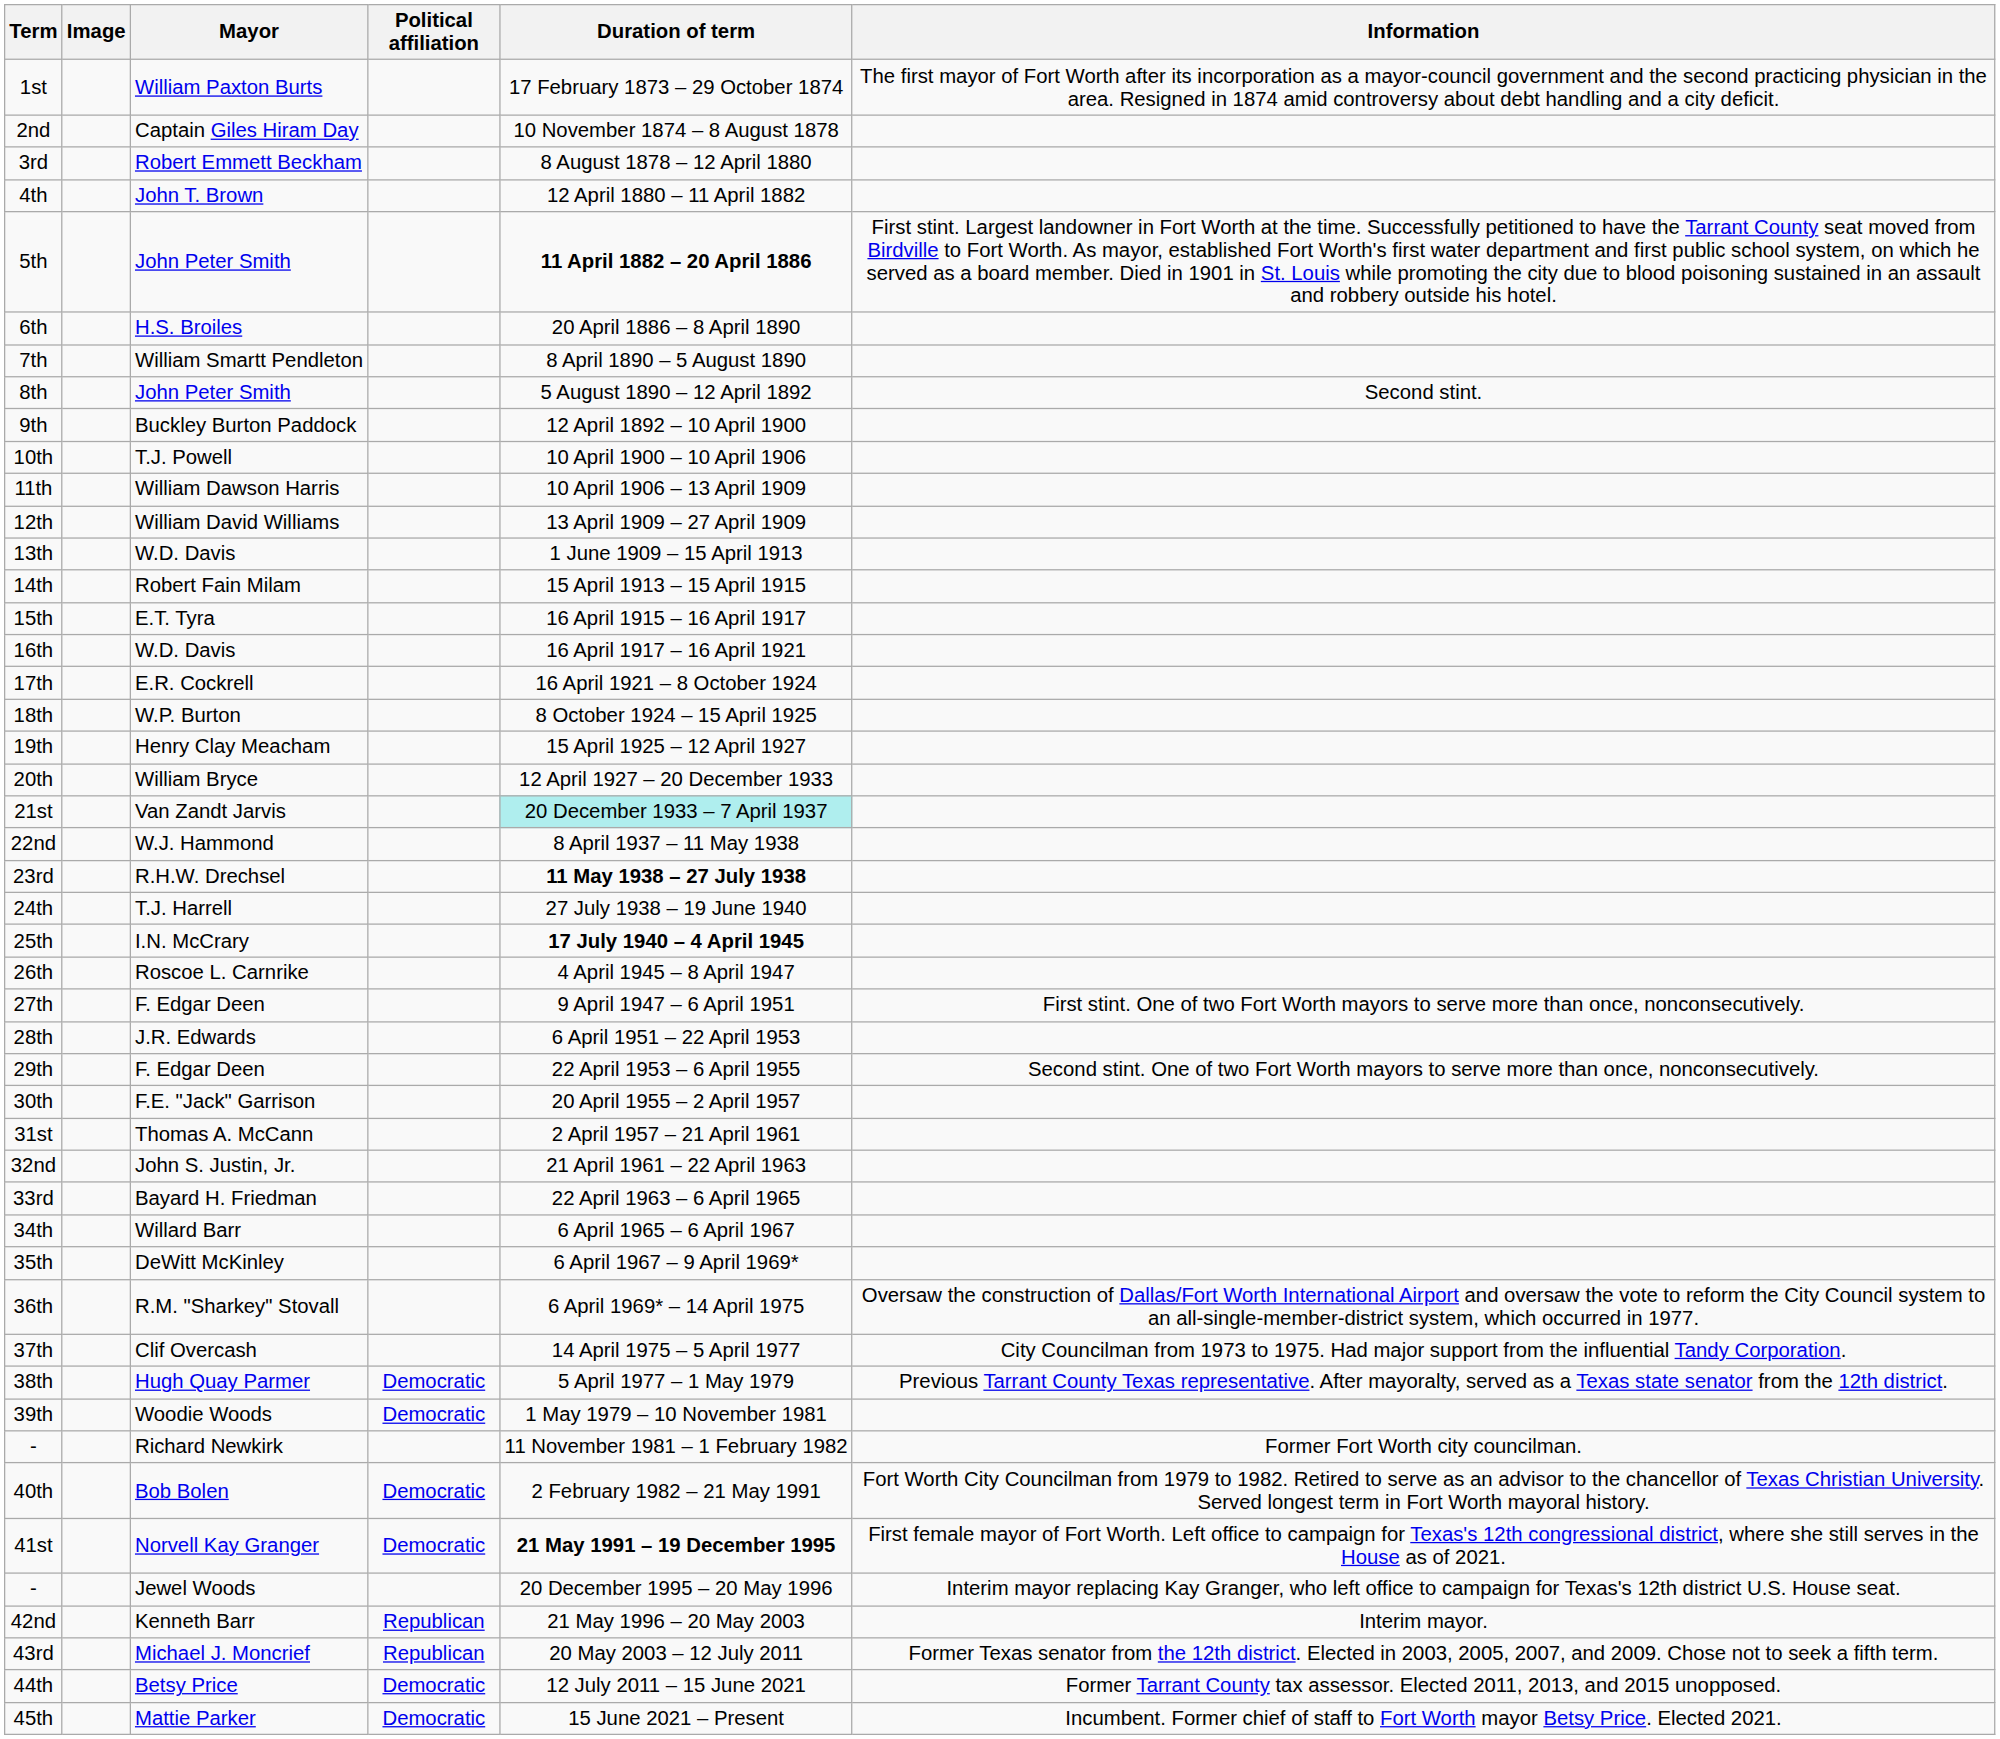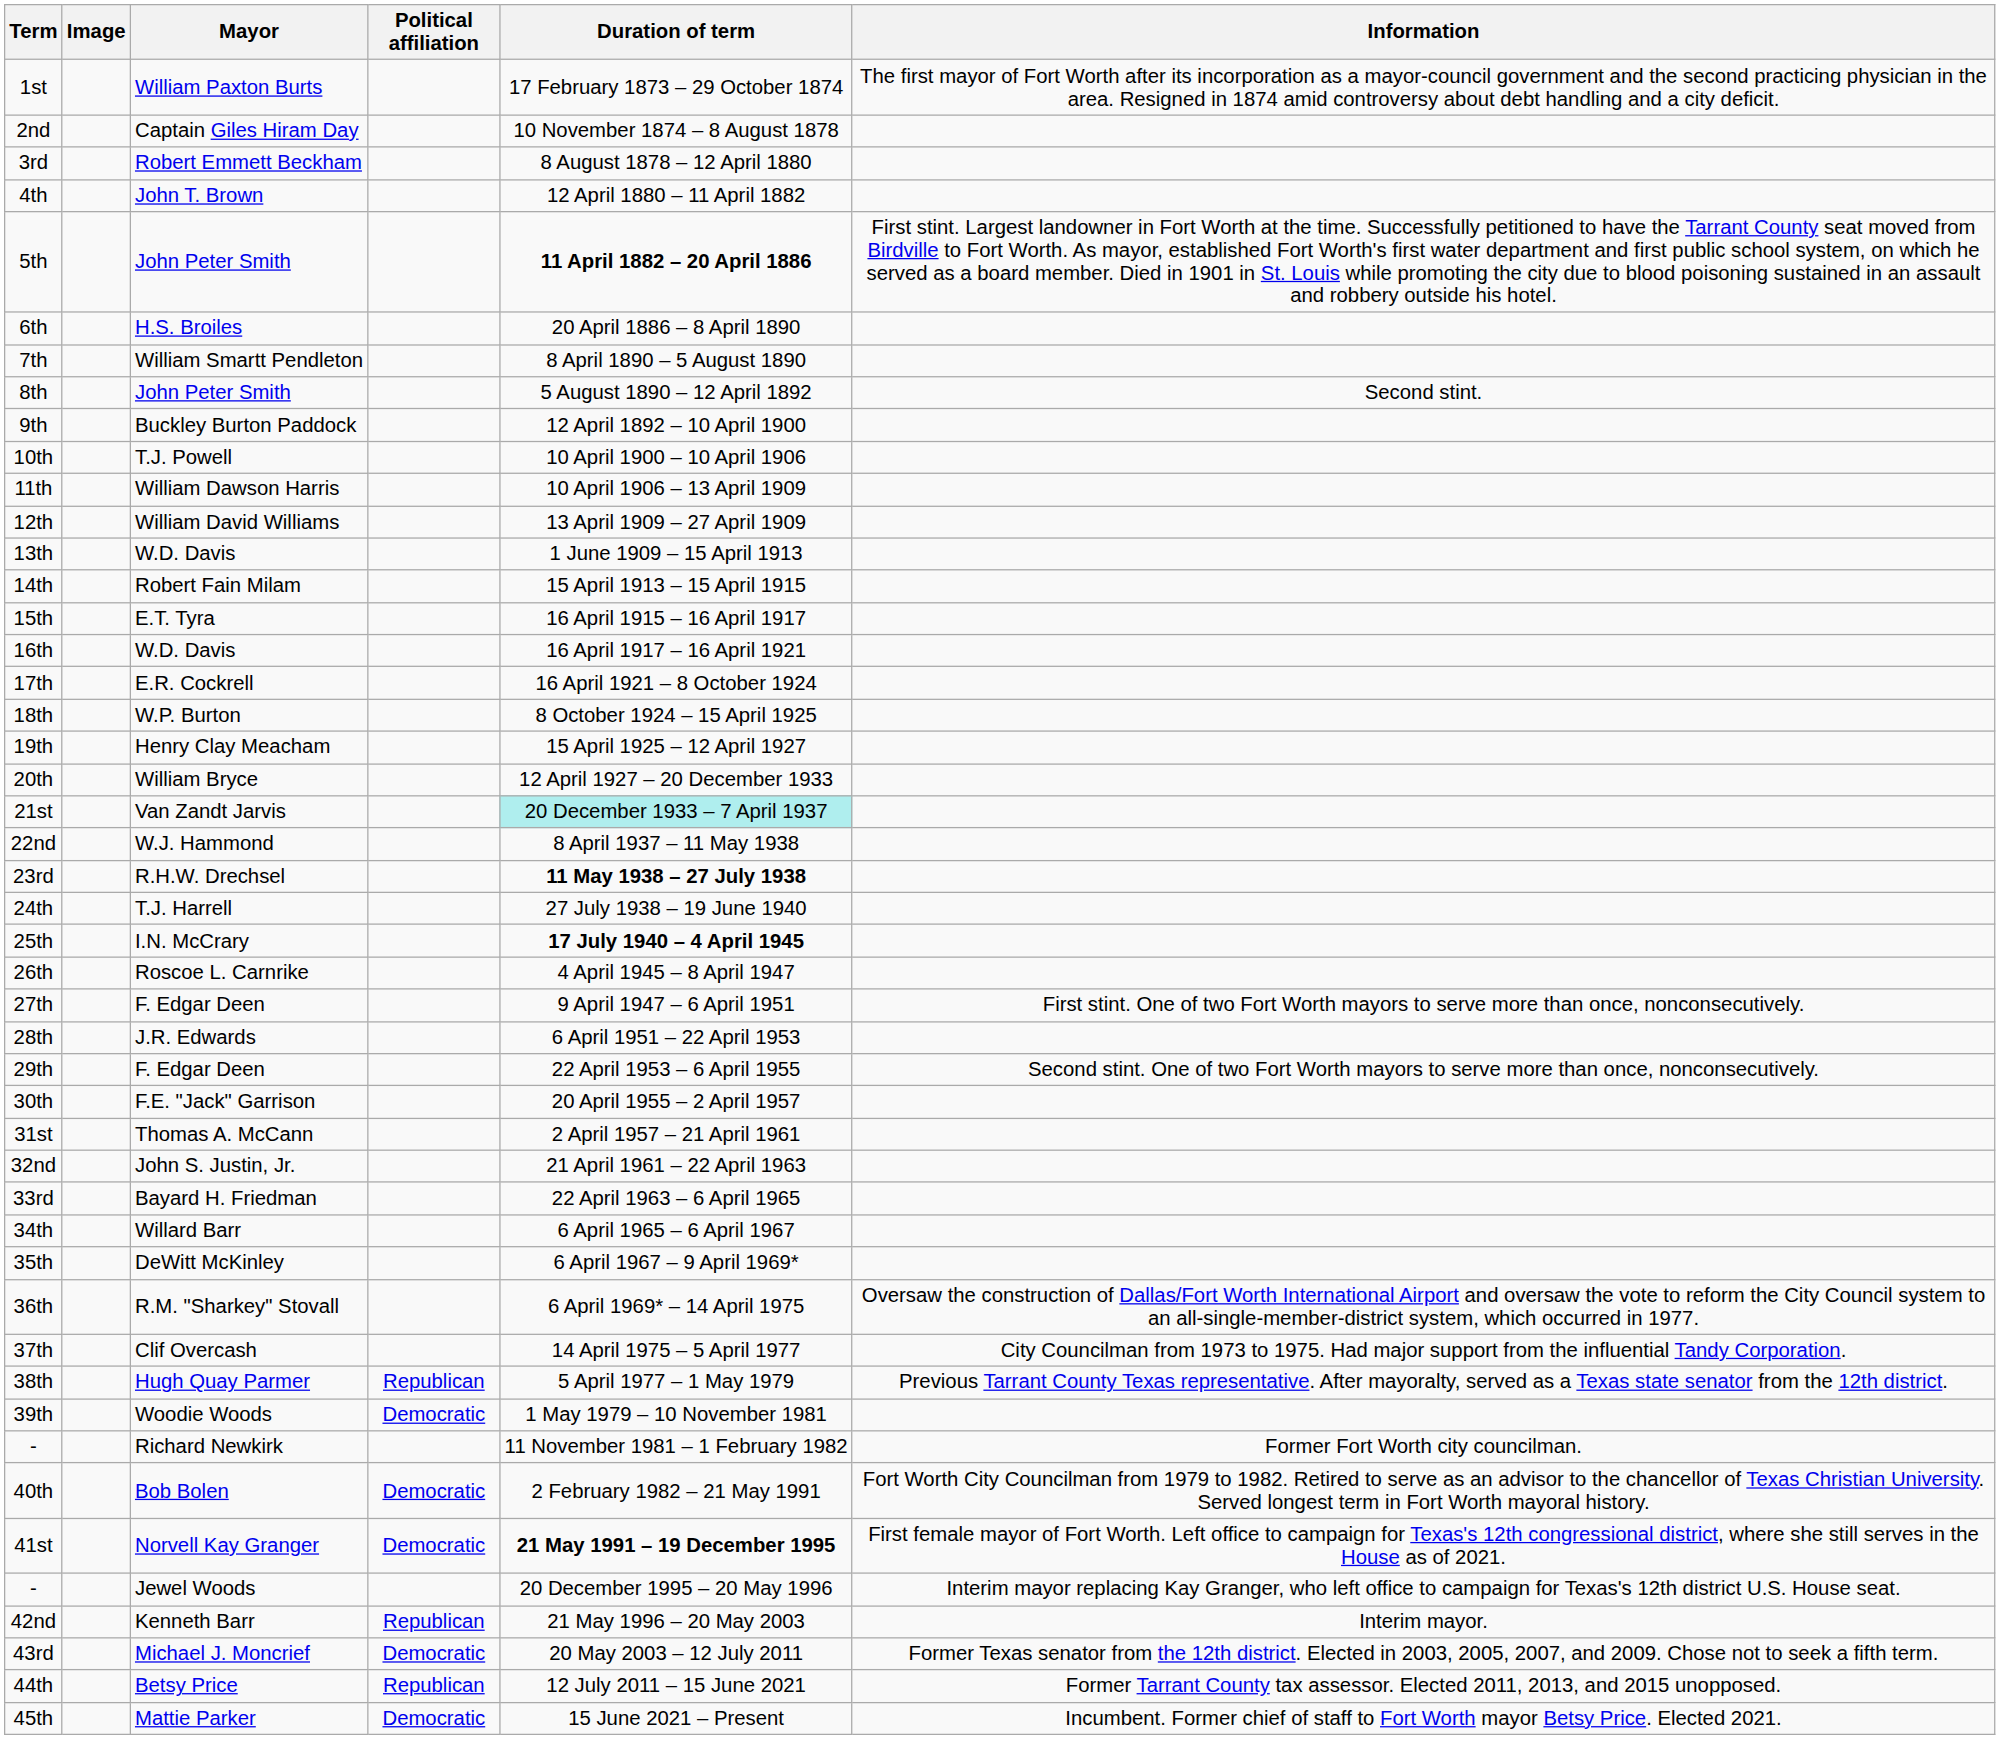 <table class="wikitable" style="text-align:center">
 <tr>
 <th>Term</th>
 <th>Image</th>
 <th>Mayor</th>
 <th>Political affiliation</th>
 <th>Duration of term</th>
 <th>Information</th>
 </tr>
 <tr>
 <td>1st</td>
 <td></td>
 <td align=left nowrap><a href='#'>William Paxton Burts</a></td>
 <td></td>
 <td nowrap>17 February 1873 – 29 October 1874</td>
 <td>The first mayor of Fort Worth after its incorporation as a mayor-council government and the second practicing physician in the area. Resigned in 1874 amid controversy about debt handling and a city deficit.</td>
 </tr>
 <tr>
 <td>2nd</td>
 <td></td>
 <td align=left nowrap>Captain <a href='#'>Giles Hiram Day</a></td>
 <td></td>
 <td nowrap>10 November 1874 – 8 August 1878</td>
 <td></td>
 </tr>
 <tr>
 <td>3rd</td>
 <td></td>
 <td align=left nowrap><a href='#'>Robert Emmett Beckham</a></td>
 <td></td>
 <td nowrap>8 August 1878 – 12 April 1880</td>
 <td></td>
 </tr>
 <tr>
 <td>4th</td>
 <td></td>
 <td align=left nowrap><a href='#'>John T. Brown</a></td>
 <td></td>
 <td nowrap>12 April 1880 – 11 April 1882</td>
 <td></td>
 </tr>
 <tr>
 <td>5th</td>
 <td></td>
 <td align=left nowrap><a href='#'>John Peter Smith</a></td>
 <td></td>
 <td nowrap><strong>11 April 1882 – 20 April 1886</strong></td>
 <td>First stint. Largest landowner in Fort Worth at the time. Successfully petitioned to have the <a href='#'>Tarrant County</a> seat moved from <a href='#'>Birdville</a> to Fort Worth. As mayor, established Fort Worth's first water department and first public school system, on which he served as a board member. Died in 1901 in <a href='#'>St. Louis</a> while promoting the city due to blood poisoning sustained in an assault and robbery outside his hotel.</td>
 </tr>
 <tr>
 <td>6th</td>
 <td></td>
 <td align=left nowrap><a href='#'>H.S. Broiles</a></td>
 <td></td>
 <td nowrap>20 April 1886 – 8 April 1890</td>
 <td></td>
 </tr>
 <tr>
 <td>7th</td>
 <td></td>
 <td align=left nowrap>William Smartt Pendleton</td>
 <td></td>
 <td nowrap>8 April 1890 – 5 August 1890</td>
 <td></td>
 </tr>
 <tr>
 <td>8th</td>
 <td></td>
 <td align=left nowrap><a href='#'>John Peter Smith</a></td>
 <td></td>
 <td nowrap>5 August 1890 – 12 April 1892</td>
 <td>Second stint.</td>
 </tr>
 <tr>
 <td>9th</td>
 <td></td>
 <td align=left nowrap>Buckley Burton Paddock</td>
 <td></td>
 <td nowrap>12 April 1892 – 10 April 1900</td>
 <td></td>
 </tr>
 <tr>
 <td>10th</td>
 <td></td>
 <td align=left nowrap>T.J. Powell</td>
 <td></td>
 <td nowrap>10 April 1900 – 10 April 1906</td>
 <td></td>
 </tr>
 <tr>
 <td>11th</td>
 <td></td>
 <td align=left nowrap>William Dawson Harris</td>
 <td></td>
 <td nowrap>10 April 1906 – 13 April 1909</td>
 <td></td>
 </tr>
 <tr>
 <td>12th</td>
 <td></td>
 <td align=left nowrap>William David Williams</td>
 <td></td>
 <td nowrap>13 April 1909 – 27 April 1909</td>
 <td></td>
 </tr>
 <tr>
 <td>13th</td>
 <td></td>
 <td align=left nowrap>W.D. Davis</td>
 <td></td>
 <td nowrap>1 June 1909 – 15 April 1913</td>
 <td></td>
 </tr>
 <tr>
 <td>14th</td>
 <td></td>
 <td align=left nowrap>Robert Fain Milam</td>
 <td></td>
 <td nowrap>15 April 1913 – 15 April 1915</td>
 <td></td>
 </tr>
 <tr>
 <td>15th</td>
 <td></td>
 <td align=left nowrap>E.T. Tyra</td>
 <td></td>
 <td nowrap>16 April 1915 – 16 April 1917</td>
 <td></td>
 </tr>
 <tr>
 <td>16th</td>
 <td></td>
 <td align=left nowrap>W.D. Davis</td>
 <td></td>
 <td nowrap>16 April 1917 – 16 April 1921</td>
 <td></td>
 </tr>
 <tr>
 <td>17th</td>
 <td></td>
 <td align=left nowrap>E.R. Cockrell</td>
 <td></td>
 <td nowrap>16 April 1921 – 8 October 1924</td>
 <td></td>
 </tr>
 <tr>
 <td>18th</td>
 <td></td>
 <td align=left nowrap>W.P. Burton</td>
 <td></td>
 <td nowrap>8 October 1924 – 15 April 1925</td>
 <td></td>
 </tr>
 <tr>
 <td>19th</td>
 <td></td>
 <td align=left nowrap>Henry Clay Meacham</td>
 <td></td>
 <td nowrap>15 April 1925 – 12 April 1927</td>
 <td></td>
 </tr>
 <tr>
 <td>20th</td>
 <td></td>
 <td align=left nowrap>William Bryce</td>
 <td></td>
 <td nowrap>12 April 1927 – 20 December 1933</td>
 <td></td>
 </tr>
 <tr>
 <td>21st</td>
 <td></td>
 <td align=left nowrap>Van Zandt Jarvis</td>
 <td></td>
 <td nowrap style="background: paleturquoise;">20 December 1933 – 7 April 1937</td>
 <td></td>
 </tr>
 <tr>
 <td>22nd</td>
 <td></td>
 <td align=left nowrap>W.J. Hammond</td>
 <td></td>
 <td nowrap>8 April 1937 – 11 May 1938</td>
 <td></td>
 </tr>
 <tr>
 <td>23rd</td>
 <td></td>
 <td align=left nowrap>R.H.W. Drechsel</td>
 <td></td>
 <td nowrap><strong>11 May 1938 – 27 July 1938</strong></td>
 <td></td>
 </tr>
 <tr>
 <td>24th</td>
 <td></td>
 <td align=left nowrap>T.J. Harrell</td>
 <td></td>
 <td nowrap>27 July 1938 – 19 June 1940</td>
 <td></td>
 </tr>
 <tr>
 <td>25th</td>
 <td></td>
 <td align=left nowrap>I.N. McCrary</td>
 <td></td>
 <td nowrap><strong>17 July 1940 – 4 April 1945</strong></td>
 <td></td>
 </tr>
 <tr>
 <td>26th</td>
 <td></td>
 <td align=left nowrap>Roscoe L. Carnrike</td>
 <td></td>
 <td nowrap>4 April 1945 – 8 April 1947</td>
 <td></td>
 </tr>
 <tr>
 <td>27th</td>
 <td></td>
 <td align=left nowrap>F. Edgar Deen</td>
 <td></td>
 <td nowrap>9 April 1947 – 6 April 1951</td>
 <td>First stint. One of two Fort Worth mayors to serve more than once, nonconsecutively.</td>
 </tr>
 <tr>
 <td>28th</td>
 <td></td>
 <td align=left nowrap>J.R. Edwards</td>
 <td></td>
 <td nowrap>6 April 1951 – 22 April 1953</td>
 <td></td>
 </tr>
 <tr>
 <td>29th</td>
 <td></td>
 <td align=left nowrap>F. Edgar Deen</td>
 <td></td>
 <td nowrap>22 April 1953 – 6 April 1955</td>
 <td>Second stint. One of two Fort Worth mayors to serve more than once, nonconsecutively.</td>
 </tr>
 <tr>
 <td>30th</td>
 <td></td>
 <td align=left nowrap>F.E. "Jack" Garrison</td>
 <td></td>
 <td nowrap>20 April 1955 – 2 April 1957</td>
 <td></td>
 </tr>
 <tr>
 <td>31st</td>
 <td></td>
 <td align=left nowrap>Thomas A. McCann</td>
 <td></td>
 <td nowrap>2 April 1957 – 21 April 1961</td>
 <td></td>
 </tr>
 <tr>
 <td>32nd</td>
 <td></td>
 <td align=left nowrap>John S. Justin, Jr.</td>
 <td></td>
 <td nowrap>21 April 1961 – 22 April 1963</td>
 <td></td>
 </tr>
 <tr>
 <td>33rd</td>
 <td></td>
 <td align=left nowrap>Bayard H. Friedman</td>
 <td></td>
 <td nowrap>22 April 1963 – 6 April 1965</td>
 <td></td>
 </tr>
 <tr>
 <td>34th</td>
 <td></td>
 <td align=left nowrap>Willard Barr</td>
 <td></td>
 <td nowrap>6 April 1965 – 6 April 1967</td>
 <td></td>
 </tr>
 <tr>
 <td>35th</td>
 <td></td>
 <td align=left nowrap>DeWitt McKinley</td>
 <td></td>
 <td nowrap>6 April 1967 – 9 April 1969*</td>
 <td></td>
 </tr>
 <tr>
 <td>36th</td>
 <td></td>
 <td align=left nowrap>R.M. "Sharkey" Stovall</td>
 <td></td>
 <td nowrap>6 April 1969* – 14 April 1975</td>
 <td>Oversaw the construction of <a href='#'>Dallas/Fort Worth International Airport</a> and oversaw the vote to reform the City Council system to an all-single-member-district system, which occurred in 1977.</td>
 </tr>
 <tr>
 <td>37th</td>
 <td></td>
 <td align=left nowrap>Clif Overcash</td>
 <td></td>
 <td nowrap>14 April 1975 – 5 April 1977</td>
 <td>City Councilman from 1973 to 1975. Had major support from the influential <a href='#'>Tandy Corporation</a>.</td>
 </tr>
 <tr>
 <td>38th</td>
 <td></td>
 <td align=left nowrap><a href='#'>Hugh Quay Parmer</a></td>
-<td><a href='#'>Democratic</a></td>
+<td><a href='#'>Republican</a></td>
 <td nowrap>5 April 1977 – 1 May 1979</td>
 <td>Previous <a href='#'>Tarrant County Texas representative</a>. After mayoralty, served as a <a href='#'>Texas state senator</a> from the <a href='#'>12th district</a>.</td>
 </tr>
 <tr>
 <td>39th</td>
 <td></td>
 <td align=left nowrap>Woodie Woods</td>
 <td><a href='#'>Democratic</a></td>
 <td nowrap>1 May 1979 – 10 November 1981</td>
 <td></td>
 </tr>
 <tr>
 <td>-</td>
 <td></td>
 <td align=left nowrap>Richard Newkirk</td>
 <td></td>
 <td nowrap>11 November 1981 – 1 February 1982</td>
 <td>Former Fort Worth city councilman.</td>
 </tr>
 <tr>
 <td>40th</td>
 <td></td>
 <td align=left nowrap><a href='#'>Bob Bolen</a></td>
 <td><a href='#'>Democratic</a></td>
 <td nowrap>2 February 1982 – 21 May 1991</td>
 <td>Fort Worth City Councilman from 1979 to 1982. Retired to serve as an advisor to the chancellor of <a href='#'>Texas Christian University</a>. Served longest term in Fort Worth mayoral history.</td>
 </tr>
 <tr>
 <td>41st</td>
 <td></td>
 <td align=left nowrap><a href='#'>Norvell Kay Granger</a></td>
 <td><a href='#'>Democratic</a></td>
 <td nowrap><strong>21 May 1991 – 19 December 1995</strong></td>
 <td>First female mayor of Fort Worth. Left office to campaign for <a href='#'>Texas's 12th congressional district</a>, where she still serves in the <a href='#'>House</a> as of 2021.</td>
 </tr>
 <tr>
 <td>-</td>
 <td></td>
 <td align=left nowrap>Jewel Woods</td>
 <td></td>
 <td nowrap>20 December 1995 – 20 May 1996</td>
 <td>Interim mayor replacing Kay Granger, who left office to campaign for Texas's 12th district U.S. House seat.</td>
 </tr>
 <tr>
 <td>42nd</td>
 <td></td>
 <td align=left nowrap>Kenneth Barr</td>
 <td><a href='#'>Republican</a></td>
 <td nowrap>21 May 1996 – 20 May 2003</td>
 <td>Interim mayor.</td>
 </tr>
 <tr>
 <td>43rd</td>
 <td></td>
 <td align=left nowrap><a href='#'>Michael J. Moncrief</a></td>
-<td><a href='#'>Republican</a></td>
+<td><a href='#'>Democratic</a></td>
 <td nowrap>20 May 2003 – 12 July 2011</td>
 <td>Former Texas senator from <a href='#'>the 12th district</a>. Elected in 2003, 2005, 2007, and 2009. Chose not to seek a fifth term.</td>
 </tr>
 <tr>
 <td>44th</td>
 <td></td>
 <td align=left nowrap><a href='#'>Betsy Price</a></td>
-<td><a href='#'>Democratic</a></td>
+<td><a href='#'>Republican</a></td>
 <td nowrap>12 July 2011 – 15 June 2021</td>
 <td>Former <a href='#'>Tarrant County</a> tax assessor. Elected 2011, 2013, and 2015 unopposed.</td>
 </tr>
 <tr>
 <td>45th</td>
 <td></td>
 <td align=left nowrap><a href='#'>Mattie Parker</a></td>
 <td><a href='#'>Democratic</a></td>
 <td nowrap>15 June 2021 – Present</td>
 <td>Incumbent. Former chief of staff to <a href='#'>Fort Worth</a> mayor <a href='#'>Betsy Price</a>. Elected 2021.</td>
 </tr>
 </table>
